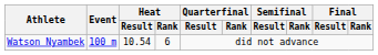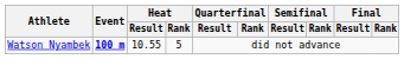 <table class="wikitable" style="font-size:90%">
 <tr>
 <th rowspan="2">Athlete</th>
 <th rowspan="2">Event</th>
 <th colspan="2">Heat</th>
 <th colspan="2">Quarterfinal</th>
 <th colspan="2">Semifinal</th>
 <th colspan="2">Final</th>
 </tr>
 <tr style="font-size:95%">
 <th>Result</th>
 <th>Rank</th>
 <th>Result</th>
 <th>Rank</th>
 <th>Result</th>
 <th>Rank</th>
 <th>Result</th>
 <th>Rank</th>
 </tr>
 <tr align=center>
 <td align=left><a href='#'>Watson Nyambek</a></td>
-<td align=left><a href='#'>100 m</a></td>
-<td>10.54</td>
-<td>6</td>
+<td align=left><strong><a href='#'>100 m</a></strong></td>
+<td>10.55</td>
+<td>5</td>
 <td colspan=6>did not advance</td>
 </tr>
 </table>
